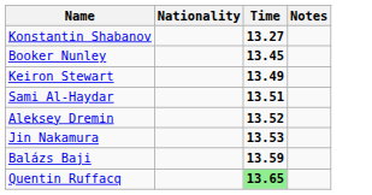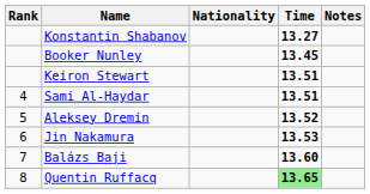 <table class="wikitable sortable" style="text-align:center">
 <tr>
+<th>Rank</th>
 <th>Name</th>
 <th>Nationality</th>
 <th>Time</th>
 <th>Notes</th>
 </tr>
 <tr>
+<td></td>
 <td align=left><a href='#'>Konstantin Shabanov</a></td>
 <td align=left></td>
 <td><strong>13.27</strong></td>
 <td></td>
 </tr>
 <tr>
+<td></td>
 <td align=left><a href='#'>Booker Nunley</a></td>
 <td align=left></td>
 <td><strong>13.45</strong></td>
 <td></td>
 </tr>
 <tr>
+<td></td>
 <td align=left><a href='#'>Keiron Stewart</a></td>
 <td align=left></td>
-<td><strong>13.49</strong></td>
+<td><strong>13.51</strong></td>
 <td></td>
 </tr>
 <tr>
+<td>4</td>
 <td align=left><a href='#'>Sami Al-Haydar</a></td>
 <td align=left></td>
 <td><strong>13.51</strong></td>
 <td></td>
 </tr>
 <tr>
+<td>5</td>
 <td align=left><a href='#'>Aleksey Dremin</a></td>
 <td align=left></td>
 <td><strong>13.52</strong></td>
 <td></td>
 </tr>
 <tr>
+<td>6</td>
 <td align=left><a href='#'>Jin Nakamura</a></td>
 <td align=left></td>
 <td><strong>13.53</strong></td>
 <td></td>
 </tr>
 <tr>
+<td>7</td>
 <td align=left><a href='#'>Balázs Baji</a></td>
 <td align=left></td>
-<td><strong>13.59</strong></td>
+<td><strong>13.60</strong></td>
 <td></td>
 </tr>
 <tr>
+<td>8</td>
 <td align=left><a href='#'>Quentin Ruffacq</a></td>
 <td align=left></td>
 <td style="background: lightgreen;"><strong>13.65</strong></td>
 <td></td>
 </tr>
 </table>
